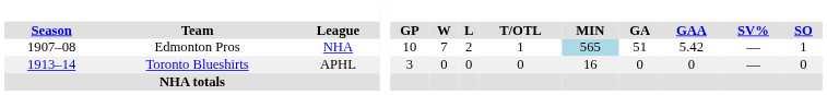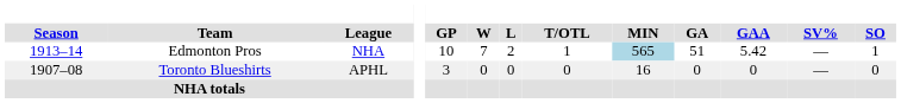 <table BORDER="0" CELLPADDING="1" CELLSPACING="0" width="75%">
 <tr align="center" style="background-color:#f0f0f0;">
 </tr>
 <tr bgcolor="#e0e0e0">
 <th colspan="3" bgcolor="#ffffff"> </th>
 <th rowspan="99" bgcolor="#ffffff"> </th>
 </tr>
 <tr bgcolor="#e0e0e0">
 <th><a href='#'>Season</a></th>
 <th>Team</th>
 <th>League</th>
 <th>GP</th>
 <th>W</th>
 <th>L</th>
 <th>T/OTL</th>
 <th>MIN</th>
 <th>GA</th>
 <th><a href='#'>GAA</a></th>
 <th><a href='#'>SV%</a></th>
 <th><a href='#'>SO</a></th>
 </tr>
 <tr style="text-align:center;">
-<td>1907–08</td>
+<td><a href='#'>1913–14</a></td>
 <td>Edmonton Pros</td>
 <td><a href='#'>NHA</a></td>
 <td>10</td>
 <td>7</td>
 <td>2</td>
 <td>1</td>
 <td style="background: lightblue;">565</td>
 <td>51</td>
 <td>5.42</td>
 <td>—</td>
 <td>1</td>
 </tr>
 <tr align="center" style="background-color:#f0f0f0;">
-<td><a href='#'>1913–14</a></td>
+<td>1907–08</td>
 <td><a href='#'>Toronto Blueshirts</a></td>
 <td>APHL</td>
 <td>3</td>
 <td>0</td>
 <td>0</td>
 <td>0</td>
 <td>16</td>
 <td>0</td>
 <td>0</td>
 <td>—</td>
 <td>0</td>
 </tr>
 <tr style="text-align:center; background-color:#e0e0e0;">
 <th colspan="3" align="center"><strong>NHA totals</strong></th>
 <th></th>
 <th></th>
 <th></th>
 <th></th>
 <th></th>
 <th></th>
 <th></th>
 <th></th>
 <th></th>
 </tr>
 </table>
